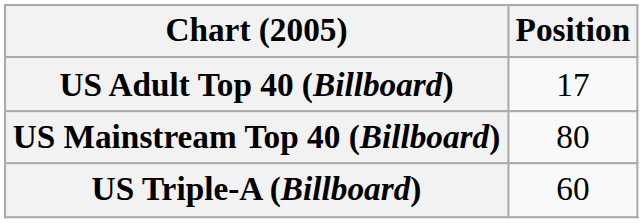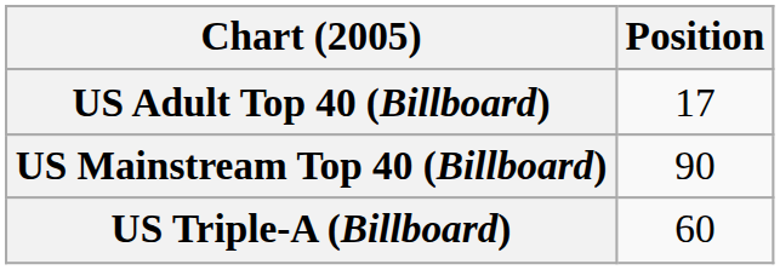 <table class="wikitable sortable plainrowheaders" style="text-align:center">
 <tr>
 <th>Chart (2005)</th>
 <th>Position</th>
 </tr>
 <tr>
 <th scope="row">US Adult Top 40 (<em>Billboard</em>)</th>
 <td>17</td>
 </tr>
 <tr>
 <th scope="row">US Mainstream Top 40 (<em>Billboard</em>)</th>
-<td>80</td>
+<td>90</td>
 </tr>
 <tr>
 <th scope="row">US Triple-A (<em>Billboard</em>)</th>
 <td>60</td>
 </tr>
 </table>
